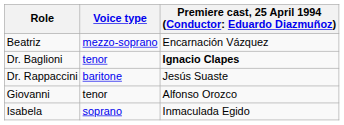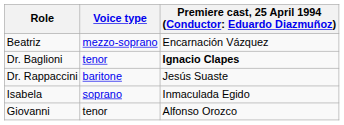 <table class="wikitable">
 <tr>
 <th>Role</th>
 <th><a href='#'>Voice type</a></th>
 <th>Premiere cast, 25 April 1994<br>(<a href='#'>Conductor</a>: <a href='#'>Eduardo Diazmuñoz</a>)</th>
 </tr>
 <tr>
 <td>Beatriz</td>
 <td><a href='#'>mezzo-soprano</a></td>
 <td>Encarnación Vázquez</td>
 </tr>
 <tr>
 <td>Dr. Baglioni</td>
 <td><a href='#'>tenor</a></td>
 <td><strong>Ignacio Clapes</strong></td>
 </tr>
 <tr>
 <td>Dr. Rappaccini</td>
 <td><a href='#'>baritone</a></td>
 <td>Jesús Suaste</td>
 </tr>
 <tr>
+<td>Isabela</td>
+<td><a href='#'>soprano</a></td>
+<td>Inmaculada Egido</td>
+</tr>
+<tr>
 <td>Giovanni</td>
 <td>tenor</td>
 <td>Alfonso Orozco</td>
 </tr>
-<tr>
-<td>Isabela</td>
-<td><a href='#'>soprano</a></td>
-<td>Inmaculada Egido</td>
-</tr>
 </table>
